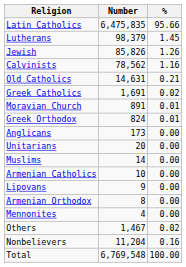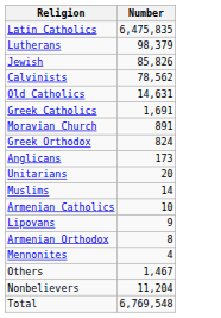 <table class="wikitable">
 <tr>
 <th>Religion</th>
 <th>Number</th>
-<th>%</th>
 </tr>
 <tr>
 <td><a href='#'>Latin Catholics</a></td>
 <td align=right>6,475,835</td>
-<td align=right>95.66</td>
 </tr>
 <tr>
 <td><a href='#'>Lutherans</a></td>
 <td align=right>98,379</td>
-<td align=right>1.45</td>
 </tr>
 <tr>
 <td><a href='#'>Jewish</a></td>
 <td align=right>85,826</td>
-<td align=right>1.26</td>
 </tr>
 <tr>
 <td><a href='#'>Calvinists</a></td>
 <td align=right>78,562</td>
-<td align=right>1.16</td>
 </tr>
 <tr>
 <td><a href='#'>Old Catholics</a></td>
 <td align="right">14,631</td>
-<td align="right">0.21</td>
 </tr>
 <tr>
 <td><a href='#'>Greek Catholics</a></td>
 <td align=right>1,691</td>
-<td align=right>0.02</td>
 </tr>
 <tr>
 <td><a href='#'>Moravian Church</a></td>
 <td align=right>891</td>
-<td align=right>0.01</td>
 </tr>
 <tr>
 <td><a href='#'>Greek Orthodox</a></td>
 <td align=right>824</td>
-<td align=right>0.01</td>
 </tr>
 <tr>
 <td><a href='#'>Anglicans</a></td>
 <td align=right>173</td>
-<td align=right>0.00</td>
 </tr>
 <tr>
 <td><a href='#'>Unitarians</a></td>
 <td align=right>20</td>
-<td align=right>0.00</td>
 </tr>
 <tr>
 <td><a href='#'>Muslims</a></td>
 <td align=right>14</td>
-<td align=right>0.00</td>
 </tr>
 <tr>
 <td><a href='#'>Armenian Catholics</a></td>
 <td align=right>10</td>
-<td align=right>0.00</td>
 </tr>
 <tr>
 <td><a href='#'>Lipovans</a></td>
 <td align=right>9</td>
-<td align=right>0.00</td>
 </tr>
 <tr>
 <td><a href='#'>Armenian Orthodox</a></td>
 <td align=right>8</td>
-<td align=right>0.00</td>
 </tr>
 <tr>
 <td><a href='#'>Mennonites</a></td>
 <td align=right>4</td>
-<td align=right>0.00</td>
 </tr>
 <tr>
 <td>Others</td>
 <td align=right>1,467</td>
-<td align=right>0.02</td>
 </tr>
 <tr>
 <td>Nonbelievers</td>
 <td align=right>11,204</td>
-<td align=right>0.16</td>
 </tr>
 <tr>
 <td>Total</td>
 <td align=right>6,769,548</td>
-<td align=right>100.00</td>
 </tr>
 </table>
